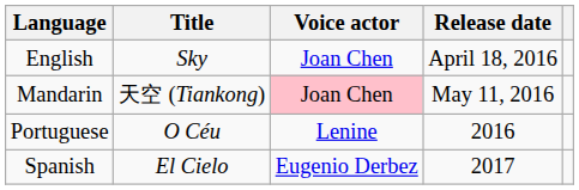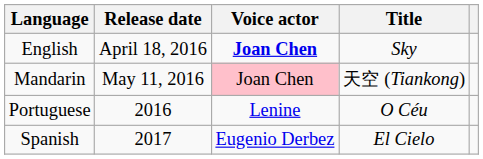 <table class="wikitable">
 <tr>
 <th>Language</th>
+<th>Release date</th>
+<th>Voice actor</th>
 <th>Title</th>
-<th>Voice actor</th>
-<th>Release date</th>
 <th></th>
 </tr>
 <tr>
 <td style="text-align: center;">English</td>
+<td style="text-align: center;">April 18, 2016</td>
+<td style="text-align: center;"><strong><a href='#'>Joan Chen</a></strong></td>
 <td style="text-align: center;"><em>Sky</em></td>
-<td style="text-align: center;"><a href='#'>Joan Chen</a></td>
-<td style="text-align: center;">April 18, 2016</td>
 <td style="text-align: center;"></td>
 </tr>
 <tr>
 <td style="text-align: center;">Mandarin</td>
+<td style="text-align: center;">May 11, 2016</td>
+<td style="background: pink; text-align: center;">Joan Chen</td>
 <td style="text-align: center;">天空 (<em>Tiankong</em>)</td>
-<td style="background: pink; text-align: center;">Joan Chen</td>
-<td style="text-align: center;">May 11, 2016</td>
 <td style="text-align: center;"></td>
 </tr>
 <tr>
 <td style="text-align: center;">Portuguese</td>
+<td style="text-align: center;">2016</td>
+<td style="text-align: center;"><a href='#'>Lenine</a></td>
 <td style="text-align: center;"><em>O Céu</em></td>
-<td style="text-align: center;"><a href='#'>Lenine</a></td>
-<td style="text-align: center;">2016</td>
 <td style="text-align: center;"></td>
 </tr>
 <tr>
 <td style="text-align: center;">Spanish</td>
+<td style="text-align: center;">2017</td>
+<td style="text-align: center;"><a href='#'>Eugenio Derbez</a></td>
 <td style="text-align: center;"><em>El Cielo</em></td>
-<td style="text-align: center;"><a href='#'>Eugenio Derbez</a></td>
-<td style="text-align: center;">2017</td>
 <td style="text-align: center;"></td>
 </tr>
 </table>
